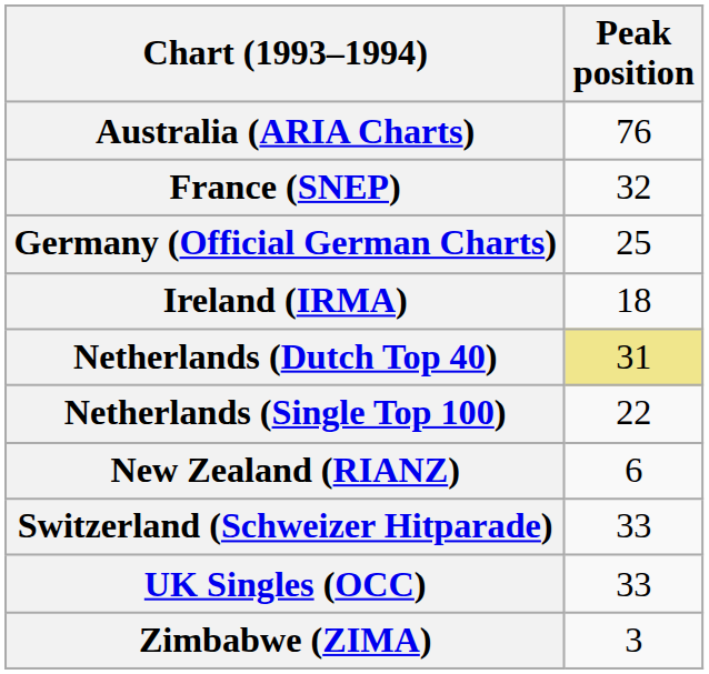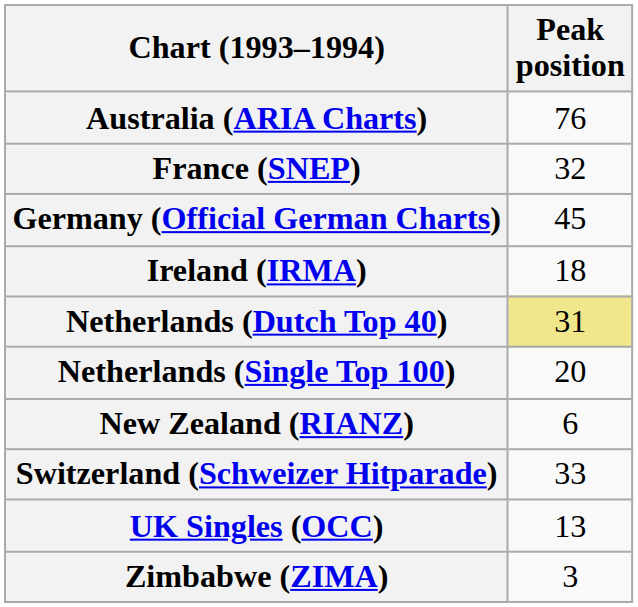 <table class="wikitable sortable plainrowheaders" style="text-align:center">
 <tr>
 <th scope="col">Chart (1993–1994)</th>
 <th scope="col">Peak<br>position</th>
 </tr>
 <tr>
 <th scope="row">Australia (<a href='#'>ARIA Charts</a>)</th>
 <td>76</td>
 </tr>
 <tr>
 <th scope="row">France (<a href='#'>SNEP</a>)</th>
 <td>32</td>
 </tr>
 <tr>
 <th scope="row">Germany (<a href='#'>Official German Charts</a>)</th>
-<td>25</td>
+<td>45</td>
 </tr>
 <tr>
 <th scope="row">Ireland (<a href='#'>IRMA</a>)</th>
 <td>18</td>
 </tr>
 <tr>
 <th scope="row">Netherlands (<a href='#'>Dutch Top 40</a>)</th>
 <td style="background: khaki;">31</td>
 </tr>
 <tr>
 <th scope="row">Netherlands (<a href='#'>Single Top 100</a>)</th>
-<td>22</td>
+<td>20</td>
 </tr>
 <tr>
 <th scope="row">New Zealand (<a href='#'>RIANZ</a>)</th>
 <td>6</td>
 </tr>
 <tr>
 <th scope="row">Switzerland (<a href='#'>Schweizer Hitparade</a>)</th>
 <td>33</td>
 </tr>
 <tr>
 <th scope="row"><a href='#'>UK Singles</a> (<a href='#'>OCC</a>)</th>
-<td>33</td>
+<td>13</td>
 </tr>
 <tr>
 <th scope="row">Zimbabwe (<a href='#'>ZIMA</a>)</th>
 <td>3</td>
 </tr>
 </table>
